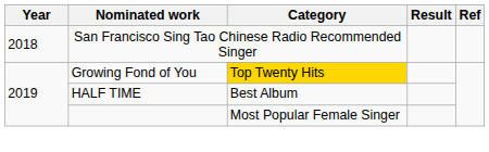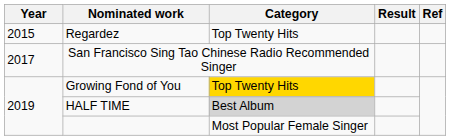 <table class="wikitable"  width="92%">
 <tr>
 <th width="12%">Year</th>
 <th width="30%">Nominated work</th>
 <th width="34%">Category</th>
 <th width="3%">Result</th>
 <th width="2%">Ref</th>
 </tr>
 <tr>
-<td>2018</td>
+<td>2015</td>
+<td>Regardez</td>
+<td>Top Twenty Hits</td>
+<td></td>
+<td></td>
+</tr>
+<tr>
+<td>2017</td>
 <td colspan="2" align="center">San Francisco Sing Tao Chinese Radio Recommended Singer</td>
 <td></td>
 <td></td>
 </tr>
 <tr>
 <td rowspan=3>2019</td>
 <td>Growing Fond of You</td>
 <td style="background: gold;">Top Twenty Hits</td>
 <td></td>
 <td rowspan=3></td>
 </tr>
 <tr>
 <td>HALF TIME</td>
-<td>Best Album</td>
+<td style="background: lightgrey;">Best Album</td>
 <td></td>
 </tr>
 <tr>
 <td></td>
 <td>Most Popular Female Singer</td>
 <td></td>
 </tr>
 </table>
